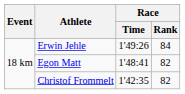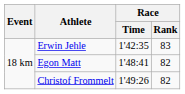 <table class="wikitable" border="1" style="font-size:90%">
 <tr>
 <th rowspan=2>Event</th>
 <th rowspan=2>Athlete</th>
 <th colspan=2>Race</th>
 </tr>
 <tr>
 <th>Time</th>
 <th>Rank</th>
 </tr>
 <tr>
 <td rowspan=3>18 km</td>
 <td><a href='#'>Erwin Jehle</a></td>
-<td align=center>1'49:26</td>
-<td align=center>84</td>
+<td align=center>1'42:35</td>
+<td align=center>83</td>
 </tr>
 <tr>
 <td><a href='#'>Egon Matt</a></td>
 <td align=center>1'48:41</td>
 <td align=center>82</td>
 </tr>
 <tr>
 <td><a href='#'>Christof Frommelt</a></td>
-<td align=center>1'42:35</td>
+<td align=center>1'49:26</td>
 <td align=center>82</td>
 </tr>
 </table>
